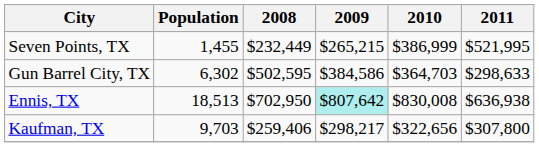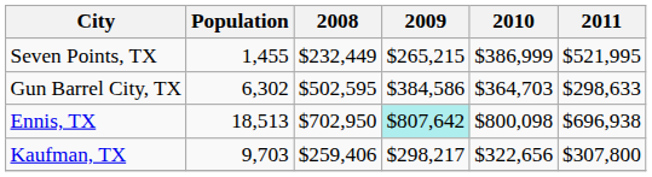 <table class="wikitable">
 <tr>
 <th>City</th>
 <th>Population</th>
 <th>2008</th>
 <th>2009</th>
 <th>2010</th>
 <th>2011</th>
 </tr>
 <tr>
 <td>Seven Points, TX</td>
 <td align="right">1,455</td>
 <td>$232,449</td>
 <td>$265,215</td>
 <td>$386,999</td>
 <td>$521,995</td>
 </tr>
 <tr>
 <td>Gun Barrel City, TX</td>
 <td align="right">6,302</td>
 <td>$502,595</td>
 <td>$384,586</td>
 <td>$364,703</td>
 <td>$298,633</td>
 </tr>
 <tr>
 <td><a href='#'>Ennis, TX</a></td>
 <td align="right">18,513</td>
 <td>$702,950</td>
 <td style="background: paleturquoise;">$807,642</td>
-<td>$830,008</td>
-<td>$636,938</td>
+<td>$800,098</td>
+<td>$696,938</td>
 </tr>
 <tr>
 <td><a href='#'>Kaufman, TX</a></td>
 <td align="right">9,703</td>
 <td>$259,406</td>
 <td>$298,217</td>
 <td>$322,656</td>
 <td>$307,800</td>
 </tr>
 <tr>
 </tr>
 </table>
